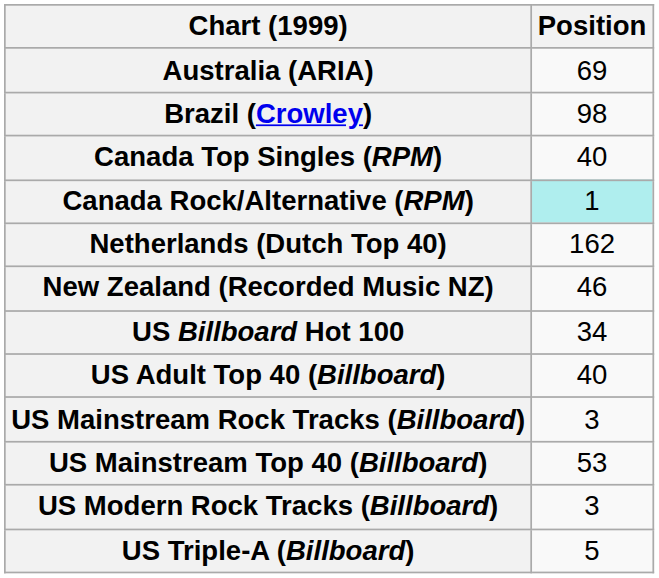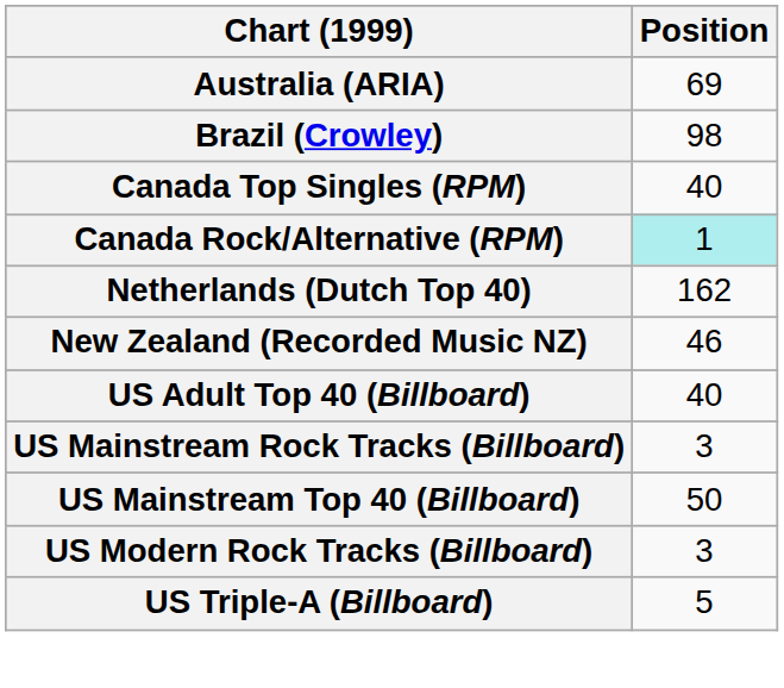 <table class="wikitable sortable plainrowheaders" style="text-align:center">
 <tr>
 <th scope="col">Chart (1999)</th>
 <th scope="col">Position</th>
 </tr>
 <tr>
 <th scope="row">Australia (ARIA)</th>
 <td>69</td>
 </tr>
 <tr>
 <th scope="row">Brazil (<a href='#'>Crowley</a>)</th>
 <td>98</td>
 </tr>
 <tr>
 <th scope="row">Canada Top Singles (<em>RPM</em>)</th>
 <td>40</td>
 </tr>
 <tr>
 <th scope="row">Canada Rock/Alternative (<em>RPM</em>)</th>
 <td style="background: paleturquoise;">1</td>
 </tr>
 <tr>
 <th scope="row">Netherlands (Dutch Top 40)</th>
 <td>162</td>
 </tr>
 <tr>
 <th scope="row">New Zealand (Recorded Music NZ)</th>
 <td>46</td>
 </tr>
 <tr>
-<th scope="row">US <em>Billboard</em> Hot 100</th>
-<td>34</td>
-</tr>
-<tr>
 <th scope="row">US Adult Top 40 (<em>Billboard</em>)</th>
 <td>40</td>
 </tr>
 <tr>
 <th scope="row">US Mainstream Rock Tracks (<em>Billboard</em>)</th>
 <td>3</td>
 </tr>
 <tr>
 <th scope="row">US Mainstream Top 40 (<em>Billboard</em>)</th>
-<td>53</td>
+<td>50</td>
 </tr>
 <tr>
 <th scope="row">US Modern Rock Tracks (<em>Billboard</em>)</th>
 <td>3</td>
 </tr>
 <tr>
 <th scope="row">US Triple-A (<em>Billboard</em>)</th>
 <td>5</td>
 </tr>
 </table>
